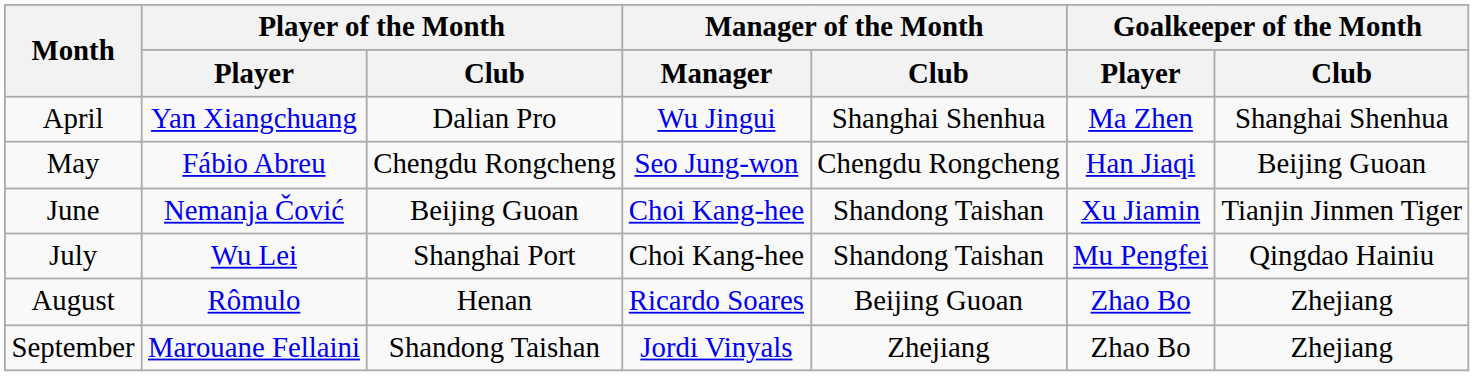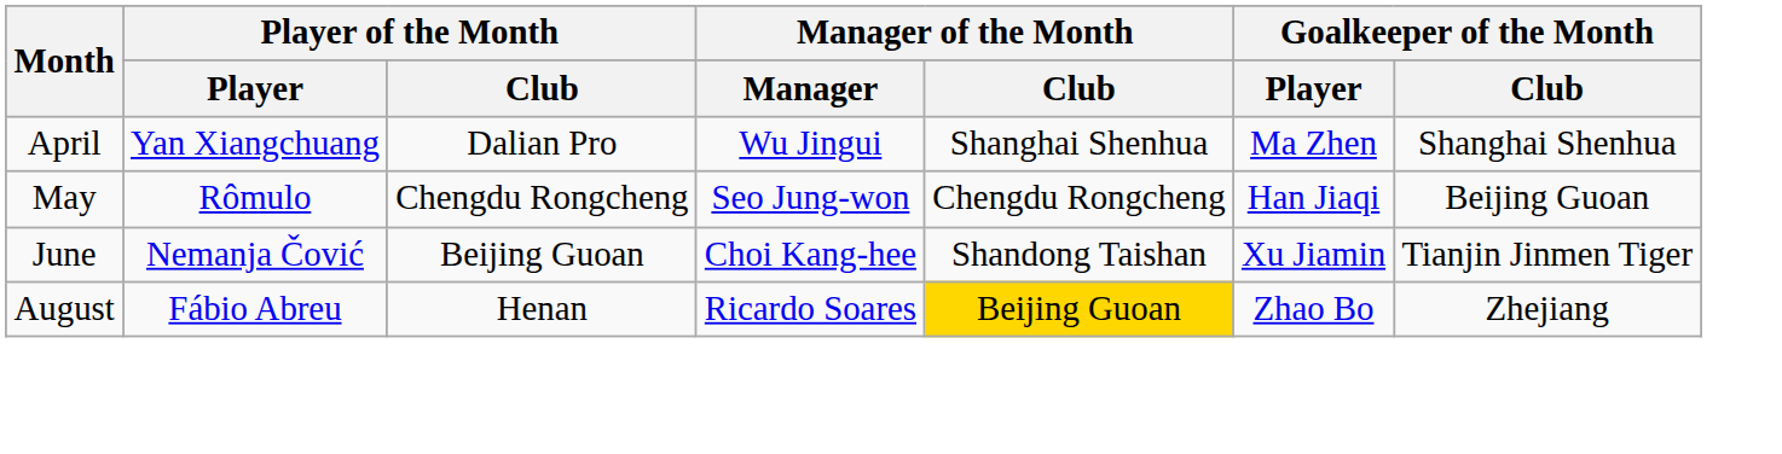 <table class="wikitable" style="text-align:center">
 <tr>
 <th rowspan="2">Month</th>
 <th colspan="2">Player of the Month</th>
 <th colspan="2">Manager of the Month</th>
 <th colspan="2">Goalkeeper of the Month</th>
 </tr>
 <tr>
 <th>Player</th>
 <th>Club</th>
 <th>Manager</th>
 <th>Club</th>
 <th>Player</th>
 <th>Club</th>
 </tr>
 <tr>
 <td>April</td>
 <td> <a href='#'>Yan Xiangchuang</a></td>
 <td>Dalian Pro</td>
 <td> <a href='#'>Wu Jingui</a></td>
 <td>Shanghai Shenhua</td>
 <td> <a href='#'>Ma Zhen</a></td>
 <td>Shanghai Shenhua</td>
 </tr>
 <tr>
 <td>May</td>
-<td> <a href='#'>Fábio Abreu</a></td>
+<td> <a href='#'>Rômulo</a></td>
 <td>Chengdu Rongcheng</td>
 <td> <a href='#'>Seo Jung-won</a></td>
 <td>Chengdu Rongcheng</td>
 <td> <a href='#'>Han Jiaqi</a></td>
 <td>Beijing Guoan</td>
 </tr>
 <tr>
 <td>June</td>
 <td> <a href='#'>Nemanja Čović</a></td>
 <td>Beijing Guoan</td>
 <td> <a href='#'>Choi Kang-hee</a></td>
 <td>Shandong Taishan</td>
 <td> <a href='#'>Xu Jiamin</a></td>
 <td>Tianjin Jinmen Tiger</td>
 </tr>
 <tr>
-<td>July</td>
-<td> <a href='#'>Wu Lei</a></td>
-<td>Shanghai Port</td>
-<td> Choi Kang-hee</td>
-<td>Shandong Taishan</td>
-<td> <a href='#'>Mu Pengfei</a></td>
-<td>Qingdao Hainiu</td>
-</tr>
-<tr>
 <td>August</td>
-<td> <a href='#'>Rômulo</a></td>
+<td> <a href='#'>Fábio Abreu</a></td>
 <td>Henan</td>
 <td> <a href='#'>Ricardo Soares</a></td>
-<td>Beijing Guoan</td>
+<td style="background: gold;">Beijing Guoan</td>
 <td> <a href='#'>Zhao Bo</a></td>
 <td>Zhejiang</td>
 </tr>
-<tr>
-<td>September</td>
-<td> <a href='#'>Marouane Fellaini</a></td>
-<td>Shandong Taishan</td>
-<td> <a href='#'>Jordi Vinyals</a></td>
-<td>Zhejiang</td>
-<td> Zhao Bo</td>
-<td>Zhejiang</td>
-</tr>
 </table>
